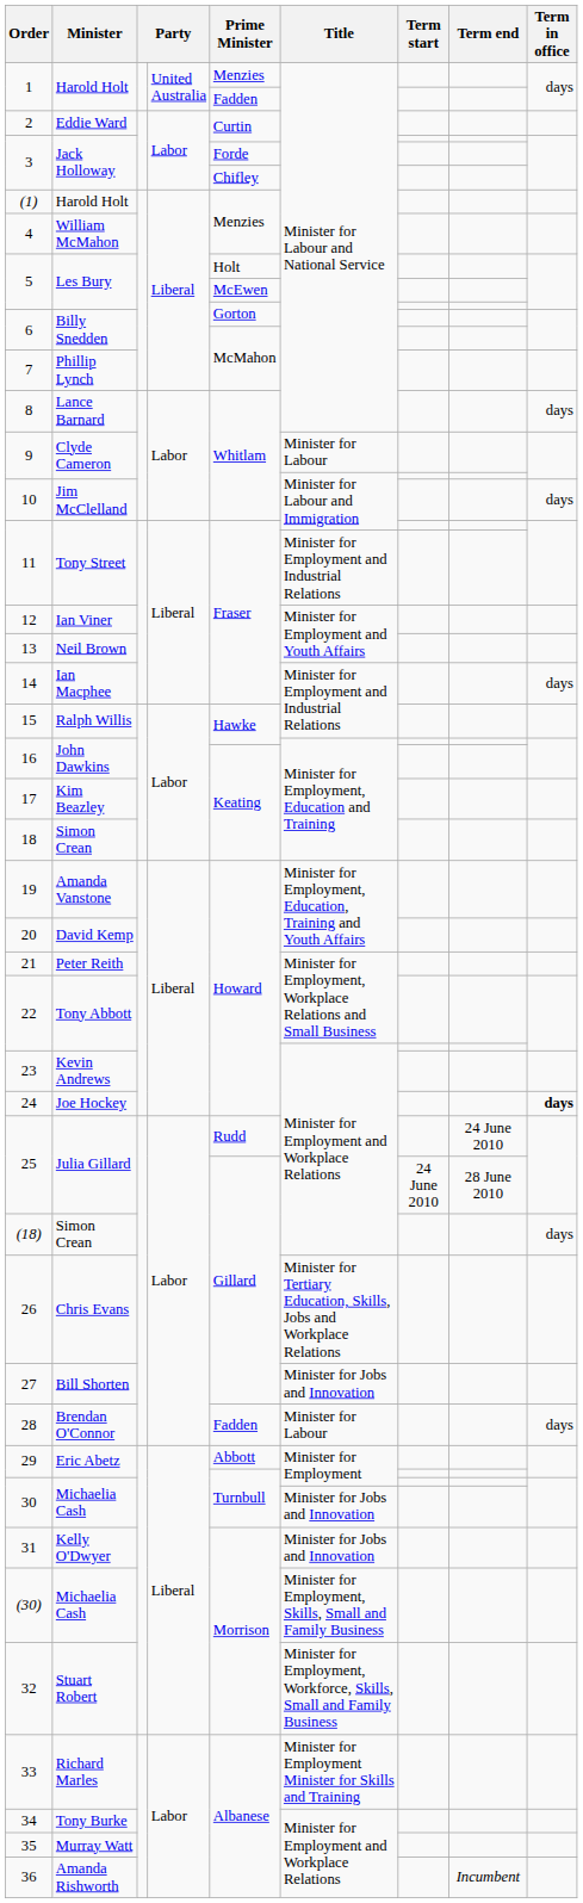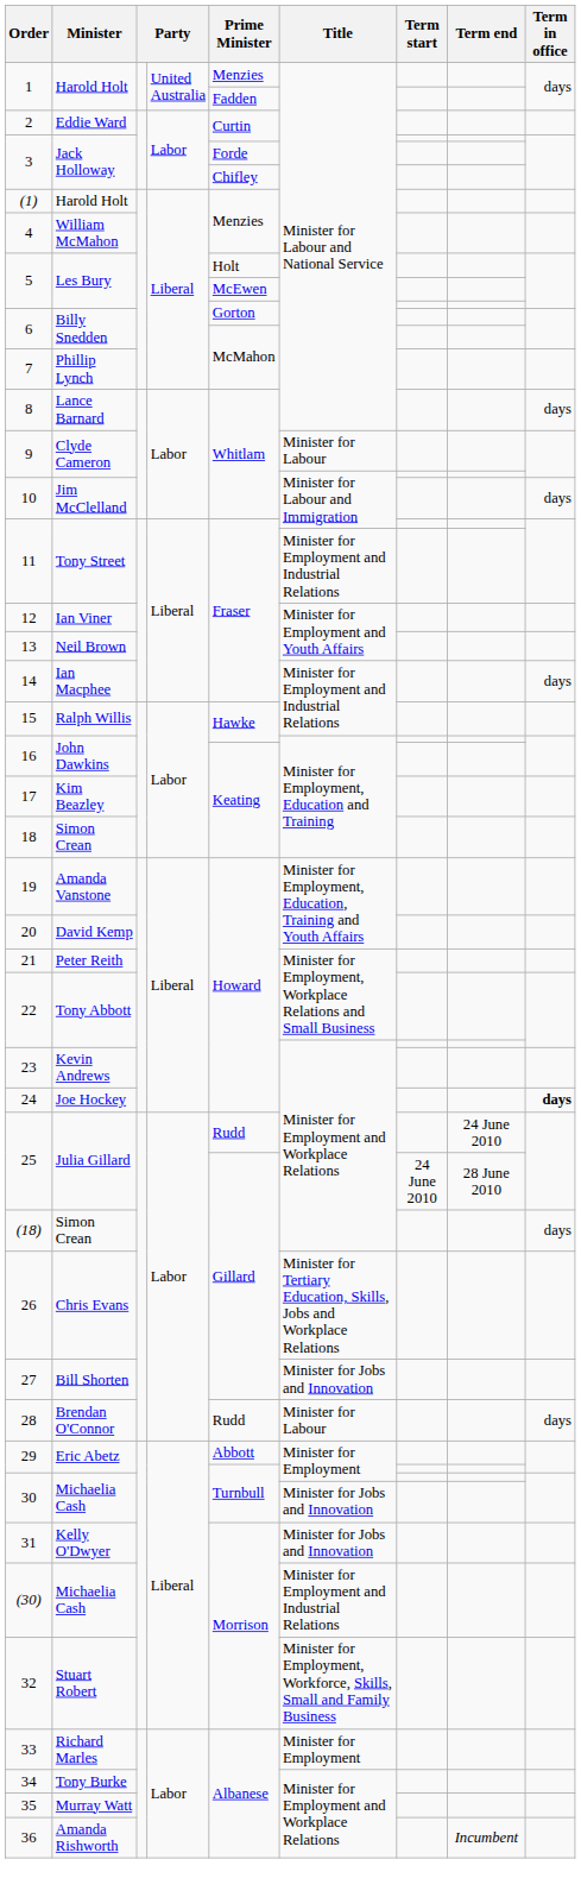 <table class="wikitable">
 <tr>
 <th width=5>Order</th>
 <th width=150>Minister</th>
 <th width=150 colspan="2">Party</th>
 <th width=75>Prime Minister</th>
 <th width=425>Title</th>
 <th width=150>Term start</th>
 <th width=150>Term end</th>
 <th width=130>Term in office</th>
 </tr>
 <tr>
 <td rowspan=2 align=center>1</td>
 <td rowspan=2><a href='#'>Harold Holt</a></td>
 <td rowspan="2" > </td>
 <td rowspan=2><a href='#'>United Australia</a></td>
 <td><a href='#'>Menzies</a></td>
 <td rowspan=15>Minister for Labour and National Service</td>
 <td align=center></td>
 <td align=center></td>
 <td rowspan=2 align=right> days</td>
 </tr>
 <tr>
 <td><a href='#'>Fadden</a></td>
 <td align=center></td>
 <td align=center></td>
 </tr>
 <tr>
 <td align=center>2</td>
 <td><a href='#'>Eddie Ward</a></td>
 <td rowspan="4" ></td>
 <td rowspan=4><a href='#'>Labor</a></td>
 <td rowspan=2><a href='#'>Curtin</a></td>
 <td align=center></td>
 <td align=center></td>
 <td align=right></td>
 </tr>
 <tr>
 <td rowspan=3 align=center>3</td>
 <td rowspan=3><a href='#'>Jack Holloway</a></td>
 <td align=center></td>
 <td align=center></td>
 <td rowspan=3 align=right></td>
 </tr>
 <tr>
 <td><a href='#'>Forde</a></td>
 <td align=center></td>
 <td align=center></td>
 </tr>
 <tr>
 <td><a href='#'>Chifley</a></td>
 <td align=center></td>
 <td align=center></td>
 </tr>
 <tr>
 <td align=center><em>(1)</em></td>
 <td>Harold Holt</td>
 <td rowspan="8" ></td>
 <td rowspan=8><a href='#'>Liberal</a></td>
 <td rowspan=2>Menzies</td>
 <td align=center></td>
 <td align=center></td>
 <td align=right><strong></strong></td>
 </tr>
 <tr>
 <td align=center>4</td>
 <td><a href='#'>William McMahon</a></td>
 <td align=center></td>
 <td align=center></td>
 <td align=right></td>
 </tr>
 <tr>
 <td rowspan=3 align=center>5</td>
 <td rowspan=3><a href='#'>Les Bury</a></td>
 <td>Holt</td>
 <td align=center></td>
 <td align=center></td>
 <td rowspan=3 align=right></td>
 </tr>
 <tr>
 <td><a href='#'>McEwen</a></td>
 <td align=center></td>
 <td align=center></td>
 </tr>
 <tr>
 <td rowspan=2><a href='#'>Gorton</a></td>
 <td align=center></td>
 <td align=center></td>
 </tr>
 <tr>
 <td rowspan=2 align=center>6</td>
 <td rowspan=2><a href='#'>Billy Snedden</a></td>
 <td align=center></td>
 <td align=center></td>
 <td rowspan=2 align=right></td>
 </tr>
 <tr>
 <td rowspan=2>McMahon</td>
 <td align=center></td>
 <td align=center></td>
 </tr>
 <tr>
 <td align=center>7</td>
 <td><a href='#'>Phillip Lynch</a></td>
 <td align=center></td>
 <td align=center></td>
 <td align=right></td>
 </tr>
 <tr>
 <td align=center>8</td>
 <td><a href='#'>Lance Barnard</a></td>
 <td rowspan="4" ></td>
 <td rowspan=4>Labor</td>
 <td rowspan=4><a href='#'>Whitlam</a></td>
 <td align=center></td>
 <td align=center></td>
 <td align=right> days</td>
 </tr>
 <tr>
 <td rowspan=2 align=center>9</td>
 <td rowspan=2><a href='#'>Clyde Cameron</a></td>
 <td>Minister for Labour</td>
 <td align=center></td>
 <td align=center></td>
 <td rowspan=2 align=right></td>
 </tr>
 <tr>
 <td rowspan=3>Minister for Labour and <a href='#'>Immigration</a></td>
 <td align=center></td>
 <td align=center></td>
 </tr>
 <tr>
 <td align=center>10</td>
 <td><a href='#'>Jim McClelland</a></td>
 <td align=center></td>
 <td align=center></td>
 <td align=right> days</td>
 </tr>
 <tr>
 <td rowspan=2 align=center>11</td>
 <td rowspan=2><a href='#'>Tony Street</a></td>
 <td rowspan="5" ></td>
 <td rowspan=5>Liberal</td>
 <td rowspan=5><a href='#'>Fraser</a></td>
 <td align=center></td>
 <td align=center></td>
 <td rowspan=2 align=right></td>
 </tr>
 <tr>
 <td>Minister for Employment and Industrial Relations</td>
 <td align=center></td>
 <td align=center></td>
 </tr>
 <tr>
 <td align=center>12</td>
 <td><a href='#'>Ian Viner</a></td>
 <td rowspan=2>Minister for Employment and <a href='#'>Youth Affairs</a></td>
 <td align=center></td>
 <td align=center></td>
 <td align=right></td>
 </tr>
 <tr>
 <td align=center>13</td>
 <td><a href='#'>Neil Brown</a></td>
 <td align=center></td>
 <td align=center></td>
 <td align=right></td>
 </tr>
 <tr>
 <td align=center>14</td>
 <td><a href='#'>Ian Macphee</a></td>
 <td rowspan=2>Minister for Employment and Industrial Relations</td>
 <td align=center></td>
 <td align=center></td>
 <td align=right> days</td>
 </tr>
 <tr>
 <td align=center>15</td>
 <td><a href='#'>Ralph Willis</a></td>
 <td rowspan="5" ></td>
 <td rowspan=5>Labor</td>
 <td rowspan=2><a href='#'>Hawke</a></td>
 <td align=center></td>
 <td align=center></td>
 <td align=right></td>
 </tr>
 <tr>
 <td rowspan=2 align=center>16</td>
 <td rowspan=2><a href='#'>John Dawkins</a></td>
 <td rowspan=4>Minister for Employment, <a href='#'>Education</a> and <a href='#'>Training</a></td>
 <td align=center></td>
 <td align=center></td>
 <td rowspan=2 align=right></td>
 </tr>
 <tr>
 <td rowspan=3><a href='#'>Keating</a></td>
 <td align=center></td>
 <td align=center></td>
 </tr>
 <tr>
 <td align=center>17</td>
 <td><a href='#'>Kim Beazley</a></td>
 <td align=center></td>
 <td align=center></td>
 <td align=right></td>
 </tr>
 <tr>
 <td align=center>18</td>
 <td><a href='#'>Simon Crean</a></td>
 <td align=center></td>
 <td align=center></td>
 <td align=right></td>
 </tr>
 <tr>
 <td align=center>19</td>
 <td><a href='#'>Amanda Vanstone</a></td>
 <td rowspan="7" ></td>
 <td rowspan=7>Liberal</td>
 <td rowspan=7><a href='#'>Howard</a></td>
 <td rowspan=2>Minister for Employment, <a href='#'>Education</a>, <a href='#'>Training</a> and <a href='#'>Youth Affairs</a></td>
 <td align=center></td>
 <td align=center></td>
 <td align=right></td>
 </tr>
 <tr>
 <td align=center>20</td>
 <td><a href='#'>David Kemp</a></td>
 <td align=center></td>
 <td align=center></td>
 <td align=right></td>
 </tr>
 <tr>
 <td align=center>21</td>
 <td><a href='#'>Peter Reith</a></td>
 <td rowspan=2>Minister for Employment, Workplace Relations and <a href='#'>Small Business</a></td>
 <td align=center></td>
 <td align=center></td>
 <td align=right></td>
 </tr>
 <tr>
 <td rowspan=2 align=center>22</td>
 <td rowspan=2><a href='#'>Tony Abbott</a></td>
 <td align=center></td>
 <td align=center></td>
 <td rowspan=2 align=right></td>
 </tr>
 <tr>
 <td rowspan=6>Minister for Employment and Workplace Relations</td>
 <td align=center></td>
 <td align=center></td>
 </tr>
 <tr>
 <td align=center>23</td>
 <td><a href='#'>Kevin Andrews</a></td>
 <td align=center></td>
 <td align=center></td>
 <td align=right></td>
 </tr>
 <tr>
 <td align=center>24</td>
 <td><a href='#'>Joe Hockey</a></td>
 <td align=center></td>
 <td align=center></td>
 <td align=right><strong> days</strong></td>
 </tr>
 <tr>
 <td rowspan=2 align=center>25</td>
 <td rowspan=2><a href='#'>Julia Gillard</a></td>
 <td rowspan="6" ></td>
 <td rowspan=6>Labor</td>
 <td><a href='#'>Rudd</a></td>
 <td align=center></td>
 <td align=center>24 June 2010</td>
 <td rowspan=2 align=right></td>
 </tr>
 <tr>
 <td rowspan=4><a href='#'>Gillard</a></td>
 <td align=center>24 June 2010</td>
 <td align=center>28 June 2010</td>
 </tr>
 <tr>
 <td align=center><em>(18)</em></td>
 <td>Simon Crean</td>
 <td align=center></td>
 <td align=center></td>
 <td align=right> days</td>
 </tr>
 <tr>
 <td align=center>26</td>
 <td><a href='#'>Chris Evans</a></td>
 <td>Minister for <a href='#'>Tertiary Education, Skills</a>, Jobs and Workplace Relations</td>
 <td align=center></td>
 <td align=center></td>
 <td align=right></td>
 </tr>
 <tr>
 <td align=center>27</td>
 <td><a href='#'>Bill Shorten</a></td>
 <td>Minister for Jobs and <a href='#'>Innovation</a></td>
 <td align=center></td>
 <td align=center></td>
 <td align=right></td>
 </tr>
 <tr>
 <td align=center>28</td>
 <td><a href='#'>Brendan O'Connor</a></td>
-<td><a href='#'>Fadden</a></td>
+<td>Rudd</td>
 <td>Minister for Labour</td>
 <td align=center></td>
 <td align=center></td>
 <td align=right> days</td>
 </tr>
 <tr>
 <td rowspan=2 align=center>29</td>
 <td rowspan=2><a href='#'>Eric Abetz</a></td>
 <td rowspan=7 ></td>
 <td rowspan=7>Liberal</td>
 <td><a href='#'>Abbott</a></td>
 <td rowspan=3>Minister for Employment</td>
 <td align=center></td>
 <td align=center></td>
 <td rowspan=2 align=right></td>
 </tr>
 <tr>
 <td rowspan=3><a href='#'>Turnbull</a></td>
 <td align=center></td>
 <td align=center></td>
 </tr>
 <tr>
 <td align=center rowspan=2>30</td>
 <td rowspan=2><a href='#'>Michaelia Cash</a></td>
 <td align=center></td>
 <td align=center></td>
 <td align=right rowspan=2></td>
 </tr>
 <tr>
 <td>Minister for Jobs and <a href='#'>Innovation</a></td>
 <td align=center></td>
 <td align=center></td>
 </tr>
 <tr>
 <td align=center>31</td>
 <td><a href='#'>Kelly O'Dwyer</a></td>
 <td rowspan=3><a href='#'>Morrison</a></td>
 <td>Minister for Jobs and <a href='#'>Innovation</a></td>
 <td align=center></td>
 <td align=center></td>
 <td align=right></td>
 </tr>
 <tr>
 <td align=center><em>(30)</em></td>
 <td><a href='#'>Michaelia Cash</a></td>
-<td>Minister for Employment, <a href='#'>Skills</a>, <a href='#'>Small and Family Business</a></td>
+<td>Minister for Employment and Industrial Relations</td>
 <td align=center></td>
 <td align=center></td>
 <td align=right></td>
 </tr>
 <tr>
 <td align=center>32</td>
 <td><a href='#'>Stuart Robert</a></td>
 <td>Minister for Employment, Workforce, <a href='#'>Skills</a>, <a href='#'>Small and Family Business</a></td>
 <td align=center></td>
 <td align=center></td>
 <td align=right></td>
 </tr>
 <tr>
 <td align=center>33</td>
 <td><a href='#'>Richard Marles</a></td>
 <td rowspan=4 > </td>
 <td rowspan=4>Labor</td>
 <td rowspan=4><a href='#'>Albanese</a></td>
-<td>Minister for Employment<br><a href='#'>Minister for Skills and Training</a></td>
+<td>Minister for Employment</td>
 <td align=center></td>
 <td align=center></td>
 <td align=right></td>
 </tr>
 <tr>
 <td align=center>34</td>
 <td><a href='#'>Tony Burke</a></td>
 <td rowspan=3>Minister for Employment and Workplace Relations</td>
 <td align=center></td>
 <td align=center></td>
 <td align=right></td>
 </tr>
 <tr>
 <td align=center>35</td>
 <td><a href='#'>Murray Watt</a></td>
 <td align=center></td>
 <td align=center></td>
 <td align=right></td>
 </tr>
 <tr>
 <td align=center>36</td>
 <td><a href='#'>Amanda Rishworth</a></td>
 <td align=center></td>
 <td align=center><em>Incumbent</em></td>
 <td align=right></td>
 </tr>
 </table>
